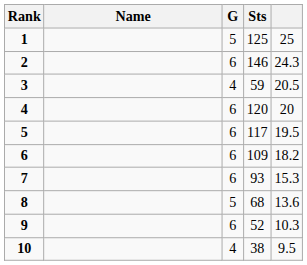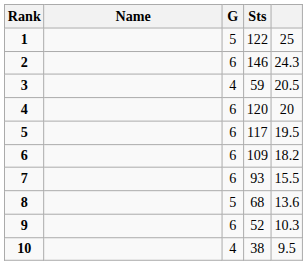 <table class="wikitable" style="text-align:center; font-size:90%;">
 <tr>
 <th width=10px>Rank</th>
 <th width=175px>Name</th>
 <th width=15px>G</th>
 <th width=10px>Sts</th>
 <th width=10px></th>
 </tr>
 <tr>
 <td><strong>1</strong></td>
 <td align=left><strong></strong></td>
 <td>5</td>
-<td>125</td>
+<td>122</td>
 <td>25</td>
 </tr>
 <tr>
 <td><strong>2</strong></td>
 <td align=left></td>
 <td>6</td>
 <td>146</td>
 <td>24.3</td>
 </tr>
 <tr>
 <td><strong>3</strong></td>
 <td align=left></td>
 <td>4</td>
 <td>59</td>
 <td>20.5</td>
 </tr>
 <tr>
 <td><strong>4</strong></td>
 <td align=left></td>
 <td>6</td>
 <td>120</td>
 <td>20</td>
 </tr>
 <tr>
 <td><strong>5</strong></td>
 <td align=left></td>
 <td>6</td>
 <td>117</td>
 <td>19.5</td>
 </tr>
 <tr>
 <td><strong>6</strong></td>
 <td align=left></td>
 <td>6</td>
 <td>109</td>
 <td>18.2</td>
 </tr>
 <tr>
 <td><strong>7</strong></td>
 <td align=left></td>
 <td>6</td>
 <td>93</td>
-<td>15.3</td>
+<td>15.5</td>
 </tr>
 <tr>
 <td><strong>8</strong></td>
 <td align=left></td>
 <td>5</td>
 <td>68</td>
 <td>13.6</td>
 </tr>
 <tr>
 <td><strong>9</strong></td>
 <td align=left></td>
 <td>6</td>
 <td>52</td>
 <td>10.3</td>
 </tr>
 <tr>
 <td><strong>10</strong></td>
 <td align=left></td>
 <td>4</td>
 <td>38</td>
 <td>9.5</td>
 </tr>
 </table>
